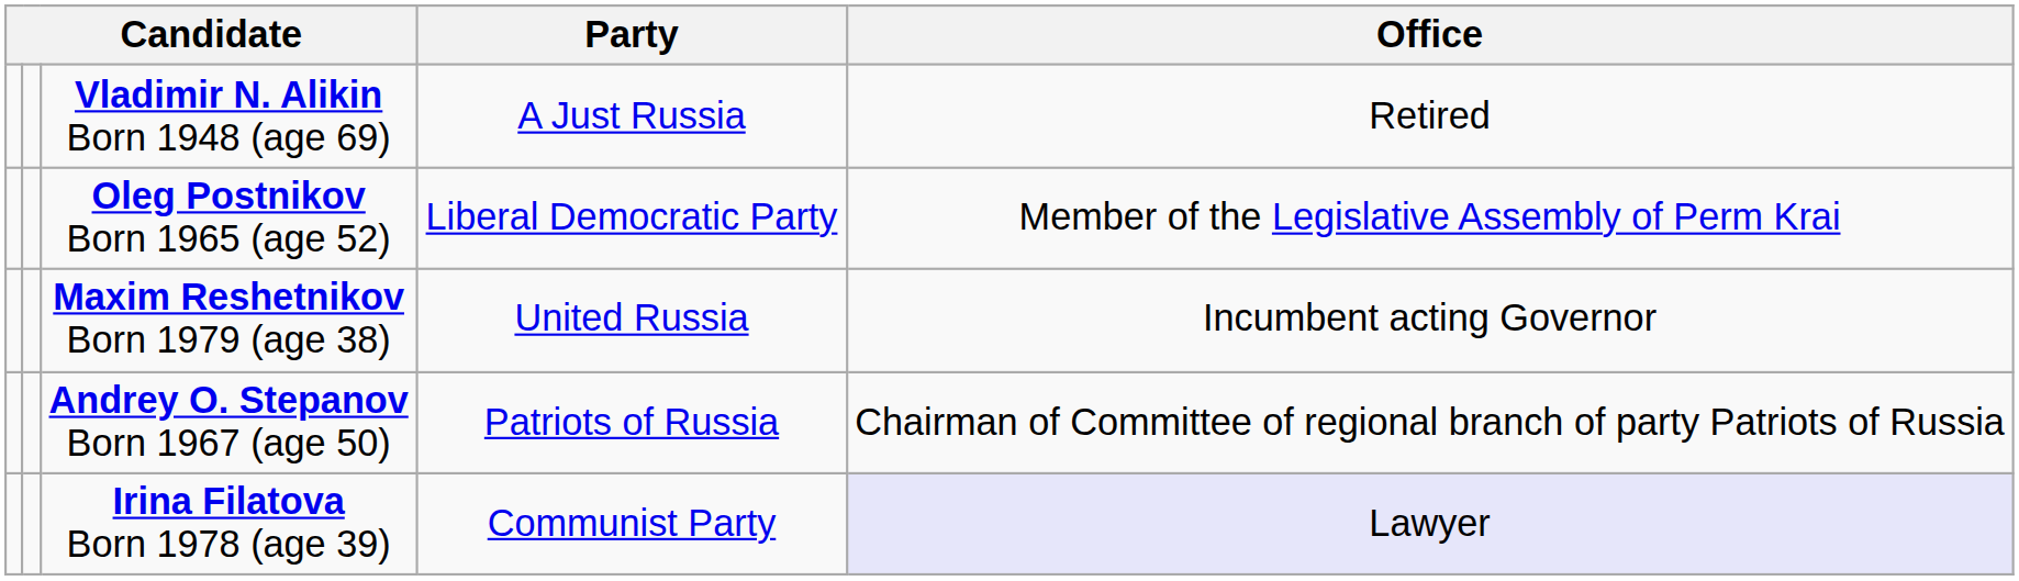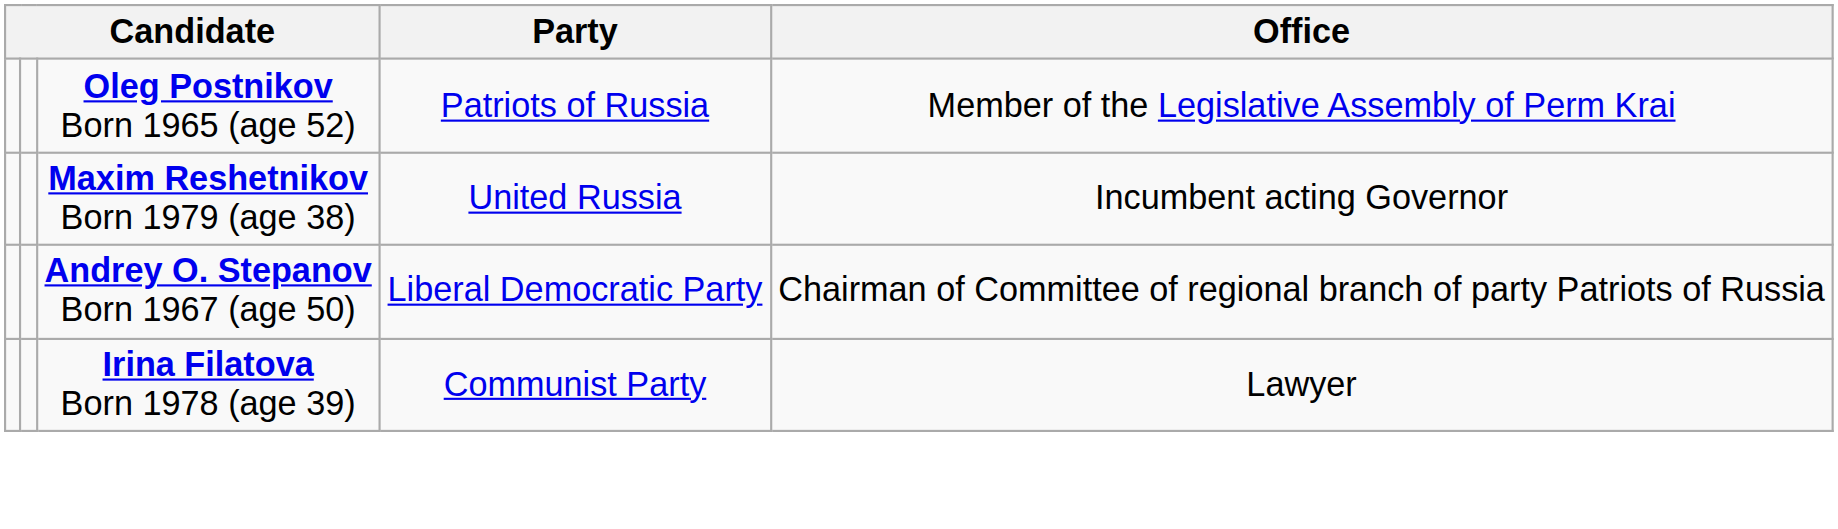 <table class="sortable wikitable" style="text-align:center;">
 <tr>
 <th colspan=3>Candidate</th>
 <th>Party</th>
 <th>Office</th>
 </tr>
 <tr>
 <td bgcolor=></td>
 <td></td>
-<td><strong><a href='#'>Vladimir N. Alikin</a></strong><br>Born 1948 (age 69)</td>
-<td><a href='#'>A Just Russia</a></td>
-<td>Retired</td>
-</tr>
-<tr>
-<td bgcolor=></td>
-<td></td>
 <td><strong><a href='#'>Oleg Postnikov</a></strong><br>Born 1965 (age 52)</td>
-<td><a href='#'>Liberal Democratic Party</a></td>
+<td><a href='#'>Patriots of Russia</a></td>
 <td>Member of the <a href='#'>Legislative Assembly of Perm Krai</a></td>
 </tr>
 <tr>
 <td bgcolor=></td>
 <td></td>
 <td><strong><a href='#'>Maxim Reshetnikov</a></strong><br>Born 1979 (age 38)</td>
 <td><a href='#'>United Russia</a></td>
 <td>Incumbent acting Governor</td>
 </tr>
 <tr>
 <td bgcolor=></td>
 <td></td>
 <td><strong><a href='#'>Andrey O. Stepanov</a></strong><br>Born 1967 (age 50)</td>
-<td><a href='#'>Patriots of Russia</a></td>
+<td><a href='#'>Liberal Democratic Party</a></td>
 <td>Chairman of Committee of regional branch of party Patriots of Russia</td>
 </tr>
 <tr>
 <td bgcolor=></td>
 <td></td>
 <td><strong><a href='#'>Irina Filatova</a></strong><br>Born 1978 (age 39)</td>
 <td><a href='#'>Communist Party</a></td>
-<td style="background: lavender;">Lawyer</td>
+<td>Lawyer</td>
 </tr>
 </table>
